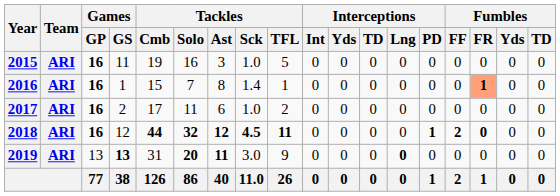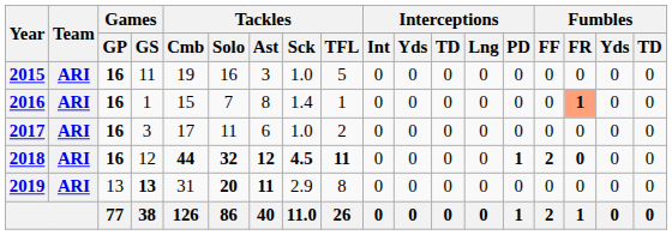 <table class="wikitable" style="text-align:center">
 <tr>
 <th rowspan="2">Year</th>
 <th rowspan="2">Team</th>
 <th colspan="2">Games</th>
 <th colspan="5">Tackles</th>
 <th colspan="5">Interceptions</th>
 <th colspan="4">Fumbles</th>
 </tr>
 <tr>
 <th>GP</th>
 <th>GS</th>
 <th>Cmb</th>
 <th>Solo</th>
 <th>Ast</th>
 <th>Sck</th>
 <th>TFL</th>
 <th>Int</th>
 <th>Yds</th>
 <th>TD</th>
 <th>Lng</th>
 <th>PD</th>
 <th>FF</th>
 <th>FR</th>
 <th>Yds</th>
 <th>TD</th>
 </tr>
 <tr>
 <th><a href='#'>2015</a></th>
 <th><a href='#'>ARI</a></th>
 <td><strong>16</strong></td>
 <td>11</td>
 <td>19</td>
 <td>16</td>
 <td>3</td>
 <td>1.0</td>
 <td>5</td>
 <td>0</td>
 <td>0</td>
 <td>0</td>
 <td>0</td>
 <td>0</td>
 <td>0</td>
 <td>0</td>
 <td>0</td>
 <td>0</td>
 </tr>
 <tr>
 <th><a href='#'>2016</a></th>
 <th><a href='#'>ARI</a></th>
 <td><strong>16</strong></td>
 <td>1</td>
 <td>15</td>
 <td>7</td>
 <td>8</td>
 <td>1.4</td>
 <td>1</td>
 <td>0</td>
 <td>0</td>
 <td>0</td>
 <td>0</td>
 <td>0</td>
 <td>0</td>
 <td style="background: lightsalmon;"><strong>1</strong></td>
 <td>0</td>
 <td>0</td>
 </tr>
 <tr>
 <th><a href='#'>2017</a></th>
 <th><a href='#'>ARI</a></th>
 <td><strong>16</strong></td>
-<td>2</td>
+<td>3</td>
 <td>17</td>
 <td>11</td>
 <td>6</td>
 <td>1.0</td>
 <td>2</td>
 <td>0</td>
 <td>0</td>
 <td>0</td>
 <td>0</td>
 <td>0</td>
 <td>0</td>
 <td>0</td>
 <td>0</td>
 <td>0</td>
 </tr>
 <tr>
 <th><a href='#'>2018</a></th>
 <th><a href='#'>ARI</a></th>
 <td><strong>16</strong></td>
 <td>12</td>
 <td><strong>44</strong></td>
 <td><strong>32</strong></td>
 <td><strong>12</strong></td>
 <td><strong>4.5</strong></td>
 <td><strong>11</strong></td>
 <td>0</td>
 <td>0</td>
 <td>0</td>
 <td>0</td>
 <td><strong>1</strong></td>
 <td><strong>2</strong></td>
 <td><strong>0</strong></td>
 <td>0</td>
 <td>0</td>
 </tr>
 <tr>
 <th><a href='#'>2019</a></th>
 <th><a href='#'>ARI</a></th>
 <td>13</td>
 <td><strong>13</strong></td>
 <td>31</td>
 <td><strong>20</strong></td>
 <td><strong>11</strong></td>
-<td>3.0</td>
-<td>9</td>
+<td>2.9</td>
+<td>8</td>
 <td>0</td>
 <td>0</td>
 <td>0</td>
-<td><strong>0</strong></td>
+<td>0</td>
 <td>0</td>
 <td>0</td>
 <td>0</td>
 <td>0</td>
 <td>0</td>
 </tr>
 <tr>
 <th colspan="2"></th>
 <th>77</th>
 <th>38</th>
 <th>126</th>
 <th>86</th>
 <th>40</th>
 <th>11.0</th>
 <th>26</th>
 <th>0</th>
 <th>0</th>
 <th>0</th>
 <th>0</th>
 <th>1</th>
 <th>2</th>
 <th>1</th>
 <th>0</th>
 <th>0</th>
 </tr>
 </table>
